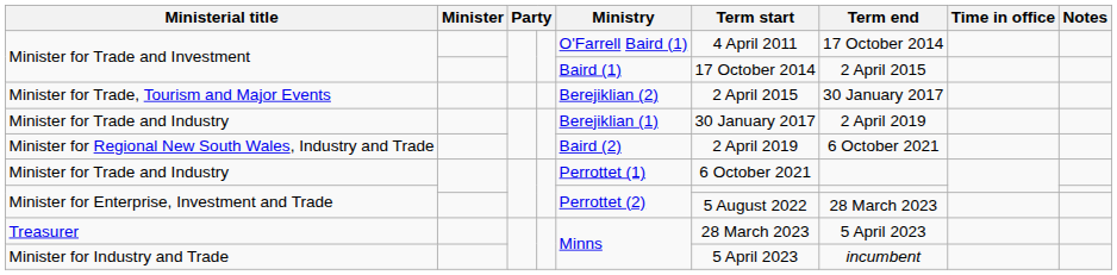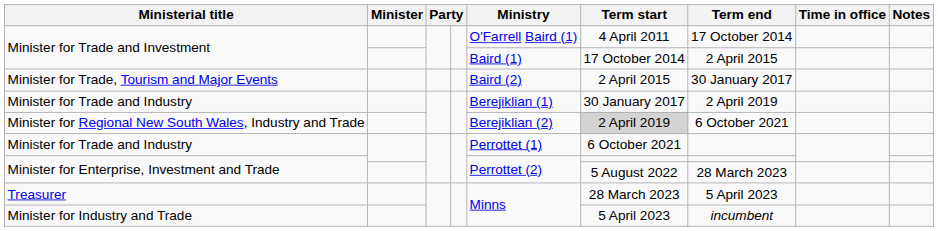 <table class="wikitable sortable">
 <tr>
 <th>Ministerial title</th>
 <th>Minister</th>
 <th colspan="2">Party</th>
 <th>Ministry</th>
 <th>Term start</th>
 <th>Term end</th>
 <th>Time in office</th>
 <th class="unsortable">Notes</th>
 </tr>
 <tr>
 <td rowspan="2">Minister for Trade and Investment</td>
 <td></td>
 <td rowspan=2 > </td>
 <td rowspan=2></td>
 <td><a href='#'>O'Farrell</a> <a href='#'>Baird (1)</a></td>
 <td align=center>4 April 2011</td>
 <td align=center>17 October 2014</td>
 <td align=right></td>
 <td></td>
 </tr>
 <tr>
 <td></td>
 <td><a href='#'>Baird (1)</a></td>
 <td align=center>17 October 2014</td>
 <td align=center>2 April 2015</td>
 <td align=right></td>
 <td></td>
 </tr>
 <tr>
 <td>Minister for Trade, <a href='#'>Tourism and Major Events</a></td>
 <td></td>
 <td> </td>
 <td></td>
-<td><a href='#'>Berejiklian (2)</a></td>
+<td><a href='#'>Baird (2)</a></td>
 <td align=center>2 April 2015</td>
 <td align=center>30 January 2017</td>
 <td align=right></td>
 <td></td>
 </tr>
 <tr>
 <td>Minister for Trade and Industry</td>
 <td></td>
 <td rowspan=2 > </td>
 <td rowspan=2></td>
 <td><a href='#'>Berejiklian (1)</a></td>
 <td align=center>30 January 2017</td>
 <td align=center>2 April 2019</td>
 <td align=right></td>
 <td></td>
 </tr>
 <tr>
 <td>Minister for <a href='#'>Regional New South Wales</a>, Industry and Trade</td>
 <td></td>
-<td><a href='#'>Baird (2)</a></td>
-<td align=center>2 April 2019</td>
+<td><a href='#'>Berejiklian (2)</a></td>
+<td align=center style="background: lightgrey;">2 April 2019</td>
 <td align=center>6 October 2021</td>
 <td align=right></td>
 <td></td>
 </tr>
 <tr>
 <td>Minister for Trade and Industry</td>
 <td rowspan=2></td>
 <td rowspan=3 > </td>
 <td rowspan=3></td>
 <td><a href='#'>Perrottet (1)</a></td>
 <td align=center>6 October 2021</td>
 <td align=center></td>
 <td rowspan=2 align=right></td>
 <td></td>
 </tr>
 <tr>
 <td rowspan=2>Minister for Enterprise, Investment and Trade</td>
 <td rowspan=2><a href='#'>Perrottet (2)</a></td>
 <td align=center></td>
 <td align=center></td>
 <td></td>
 </tr>
 <tr>
 <td></td>
 <td align=center>5 August 2022</td>
 <td align=center>28 March 2023</td>
 <td align=right></td>
 <td></td>
 </tr>
 <tr>
 <td><a href='#'>Treasurer</a></td>
 <td></td>
 <td rowspan=2 > </td>
 <td rowspan=2></td>
 <td rowspan=2><a href='#'>Minns</a></td>
 <td align=center>28 March 2023</td>
 <td align=center>5 April 2023</td>
 <td align=right></td>
 </tr>
 <tr>
 <td>Minister for Industry and Trade</td>
 <td></td>
 <td align=center>5 April 2023</td>
 <td align=center><em>incumbent</em></td>
 <td align=right></td>
 <td></td>
 </tr>
 </table>
